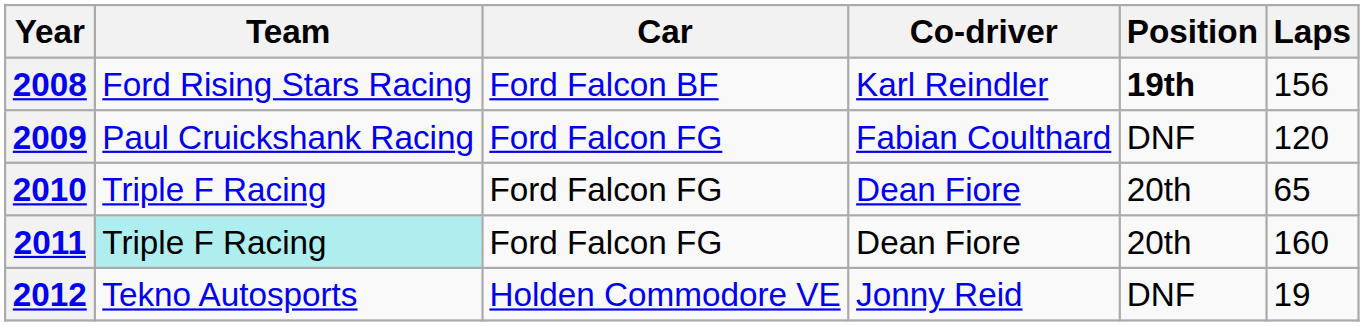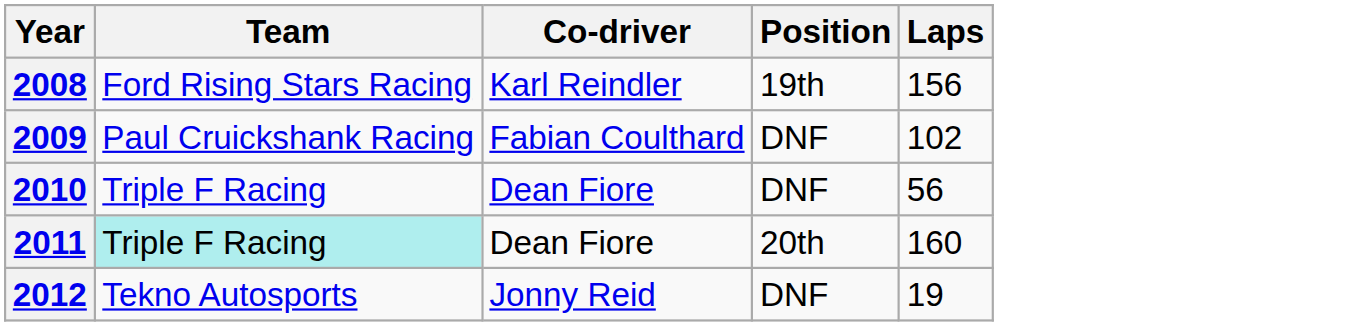 <table class="wikitable" style="font-size: 95%;">
 <tr>
 <th>Year</th>
 <th>Team</th>
-<th>Car</th>
 <th>Co-driver</th>
 <th>Position</th>
 <th>Laps</th>
 </tr>
 <tr>
 <th><a href='#'>2008</a></th>
 <td><a href='#'>Ford Rising Stars Racing</a></td>
-<td><a href='#'>Ford Falcon BF</a></td>
 <td> <a href='#'>Karl Reindler</a></td>
-<td><strong>19th</strong></td>
+<td>19th</td>
 <td>156</td>
 </tr>
 <tr>
 <th><a href='#'>2009</a></th>
 <td><a href='#'>Paul Cruickshank Racing</a></td>
-<td><a href='#'>Ford Falcon FG</a></td>
 <td> <a href='#'>Fabian Coulthard</a></td>
 <td>DNF</td>
-<td>120</td>
+<td>102</td>
 </tr>
 <tr>
 <th><a href='#'>2010</a></th>
 <td><a href='#'>Triple F Racing</a></td>
-<td>Ford Falcon FG</td>
 <td> <a href='#'>Dean Fiore</a></td>
-<td>20th</td>
-<td>65</td>
+<td>DNF</td>
+<td>56</td>
 </tr>
 <tr>
 <th><a href='#'>2011</a></th>
 <td style="background: paleturquoise;">Triple F Racing</td>
-<td>Ford Falcon FG</td>
 <td> Dean Fiore</td>
 <td>20th</td>
 <td>160</td>
 </tr>
 <tr>
 <th><a href='#'>2012</a></th>
 <td><a href='#'>Tekno Autosports</a></td>
-<td><a href='#'>Holden Commodore VE</a></td>
 <td> <a href='#'>Jonny Reid</a></td>
 <td>DNF</td>
 <td>19</td>
 </tr>
 </table>
